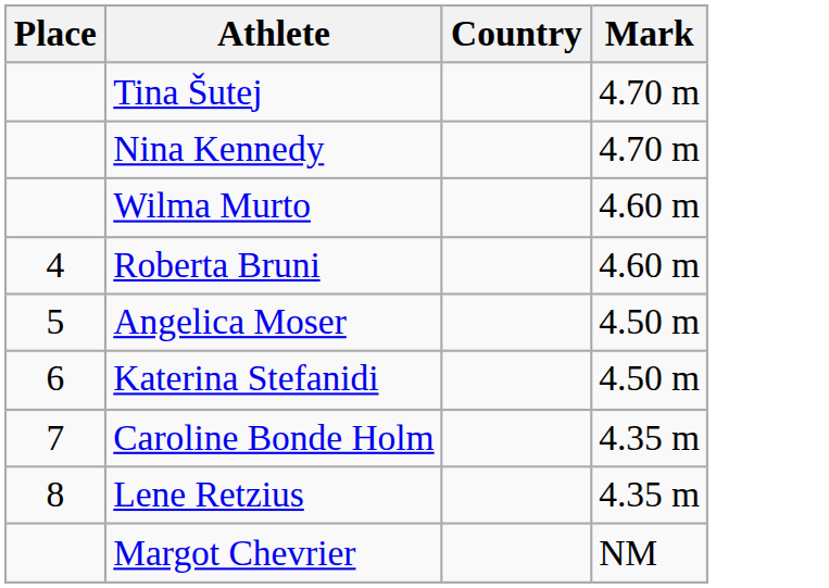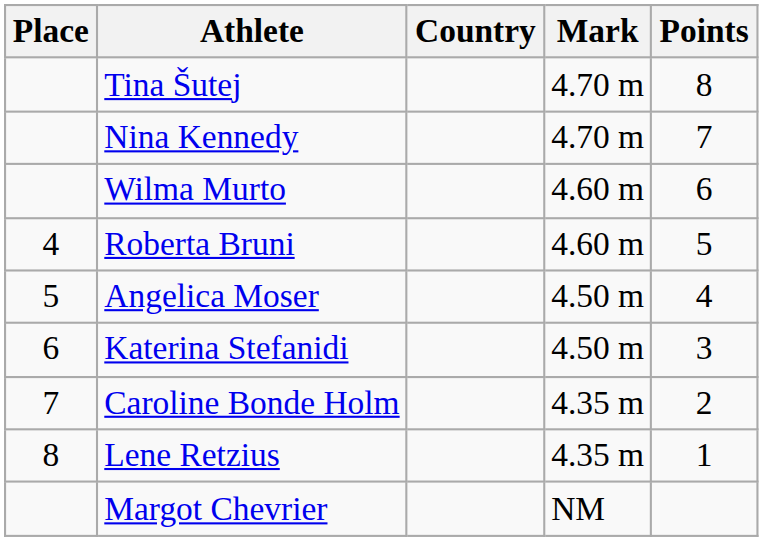 <table class="wikitable">
 <tr>
 <th>Place</th>
 <th>Athlete</th>
 <th>Country</th>
 <th>Mark</th>
+<th>Points</th>
 </tr>
 <tr>
 <td align=center></td>
 <td><a href='#'>Tina Šutej</a></td>
 <td></td>
 <td>4.70 m</td>
+<td align=center>8</td>
 </tr>
 <tr>
 <td align=center></td>
 <td><a href='#'>Nina Kennedy</a></td>
 <td></td>
 <td>4.70 m</td>
+<td align=center>7</td>
 </tr>
 <tr>
 <td align=center></td>
 <td><a href='#'>Wilma Murto</a></td>
 <td></td>
 <td>4.60 m</td>
+<td align=center>6</td>
 </tr>
 <tr>
 <td align=center>4</td>
 <td><a href='#'>Roberta Bruni</a></td>
 <td></td>
 <td>4.60 m</td>
+<td align=center>5</td>
 </tr>
 <tr>
 <td align=center>5</td>
 <td><a href='#'>Angelica Moser</a></td>
 <td></td>
 <td>4.50 m</td>
+<td align=center>4</td>
 </tr>
 <tr>
 <td align=center>6</td>
 <td><a href='#'>Katerina Stefanidi</a></td>
 <td></td>
 <td>4.50 m</td>
+<td align=center>3</td>
 </tr>
 <tr>
 <td align=center>7</td>
 <td><a href='#'>Caroline Bonde Holm</a></td>
 <td></td>
 <td>4.35 m</td>
+<td align=center>2</td>
 </tr>
 <tr>
 <td align=center>8</td>
 <td><a href='#'>Lene Retzius</a></td>
 <td></td>
 <td>4.35 m</td>
+<td align=center>1</td>
 </tr>
 <tr>
 <td align=center></td>
 <td><a href='#'>Margot Chevrier</a></td>
 <td></td>
 <td>NM</td>
+<td align=center></td>
 </tr>
 </table>
